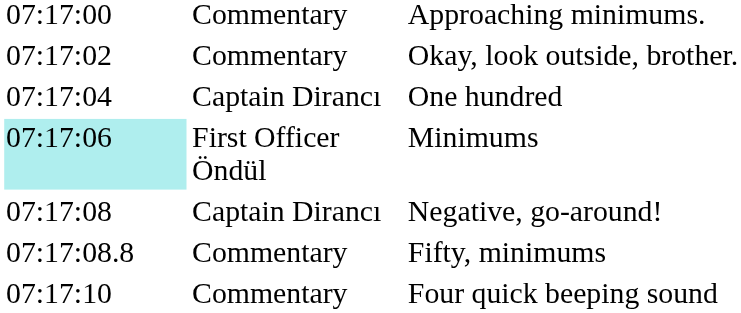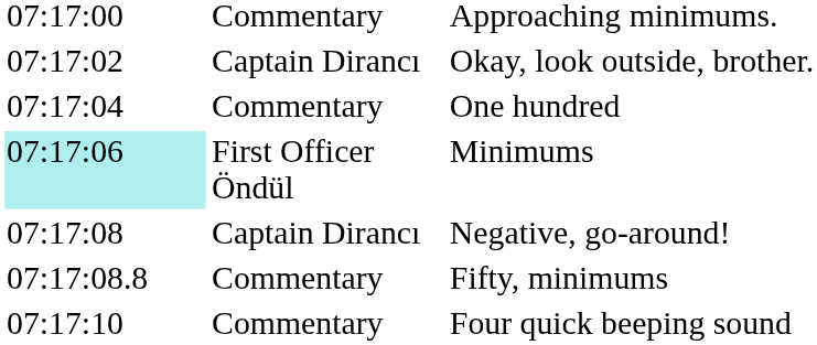 <table align="center" style="border:none;" cellpadding="1">
 <tr>
 <th style="width:6.0em;"></th>
 <th style="width:7.0em;"></th>
 <th style="width:37.0em;"></th>
 </tr>
 <tr style="vertical-align:top;">
 <td>07:17:00</td>
 <td>Commentary</td>
 <td>Approaching minimums.</td>
 </tr>
 <tr style="vertical-align:top;">
 <td>07:17:02</td>
-<td>Commentary</td>
+<td>Captain Dirancı</td>
 <td>Okay, look outside, brother.</td>
 </tr>
 <tr style="vertical-align:top;">
 <td>07:17:04</td>
-<td>Captain Dirancı</td>
+<td>Commentary</td>
 <td>One hundred</td>
 </tr>
 <tr style="vertical-align:top;">
 <td style="background: paleturquoise;">07:17:06</td>
 <td>First Officer Öndül</td>
 <td>Minimums</td>
 </tr>
 <tr style="vertical-align:top;">
 <td>07:17:08</td>
 <td>Captain Dirancı</td>
 <td>Negative, go-around!</td>
 </tr>
 <tr style="vertical-align:top;">
 <td>07:17:08.8</td>
 <td>Commentary</td>
 <td>Fifty, minimums</td>
 </tr>
 <tr style="vertical-align:top;">
 <td>07:17:10</td>
 <td>Commentary</td>
 <td>Four quick beeping sound</td>
 </tr>
 </table>
